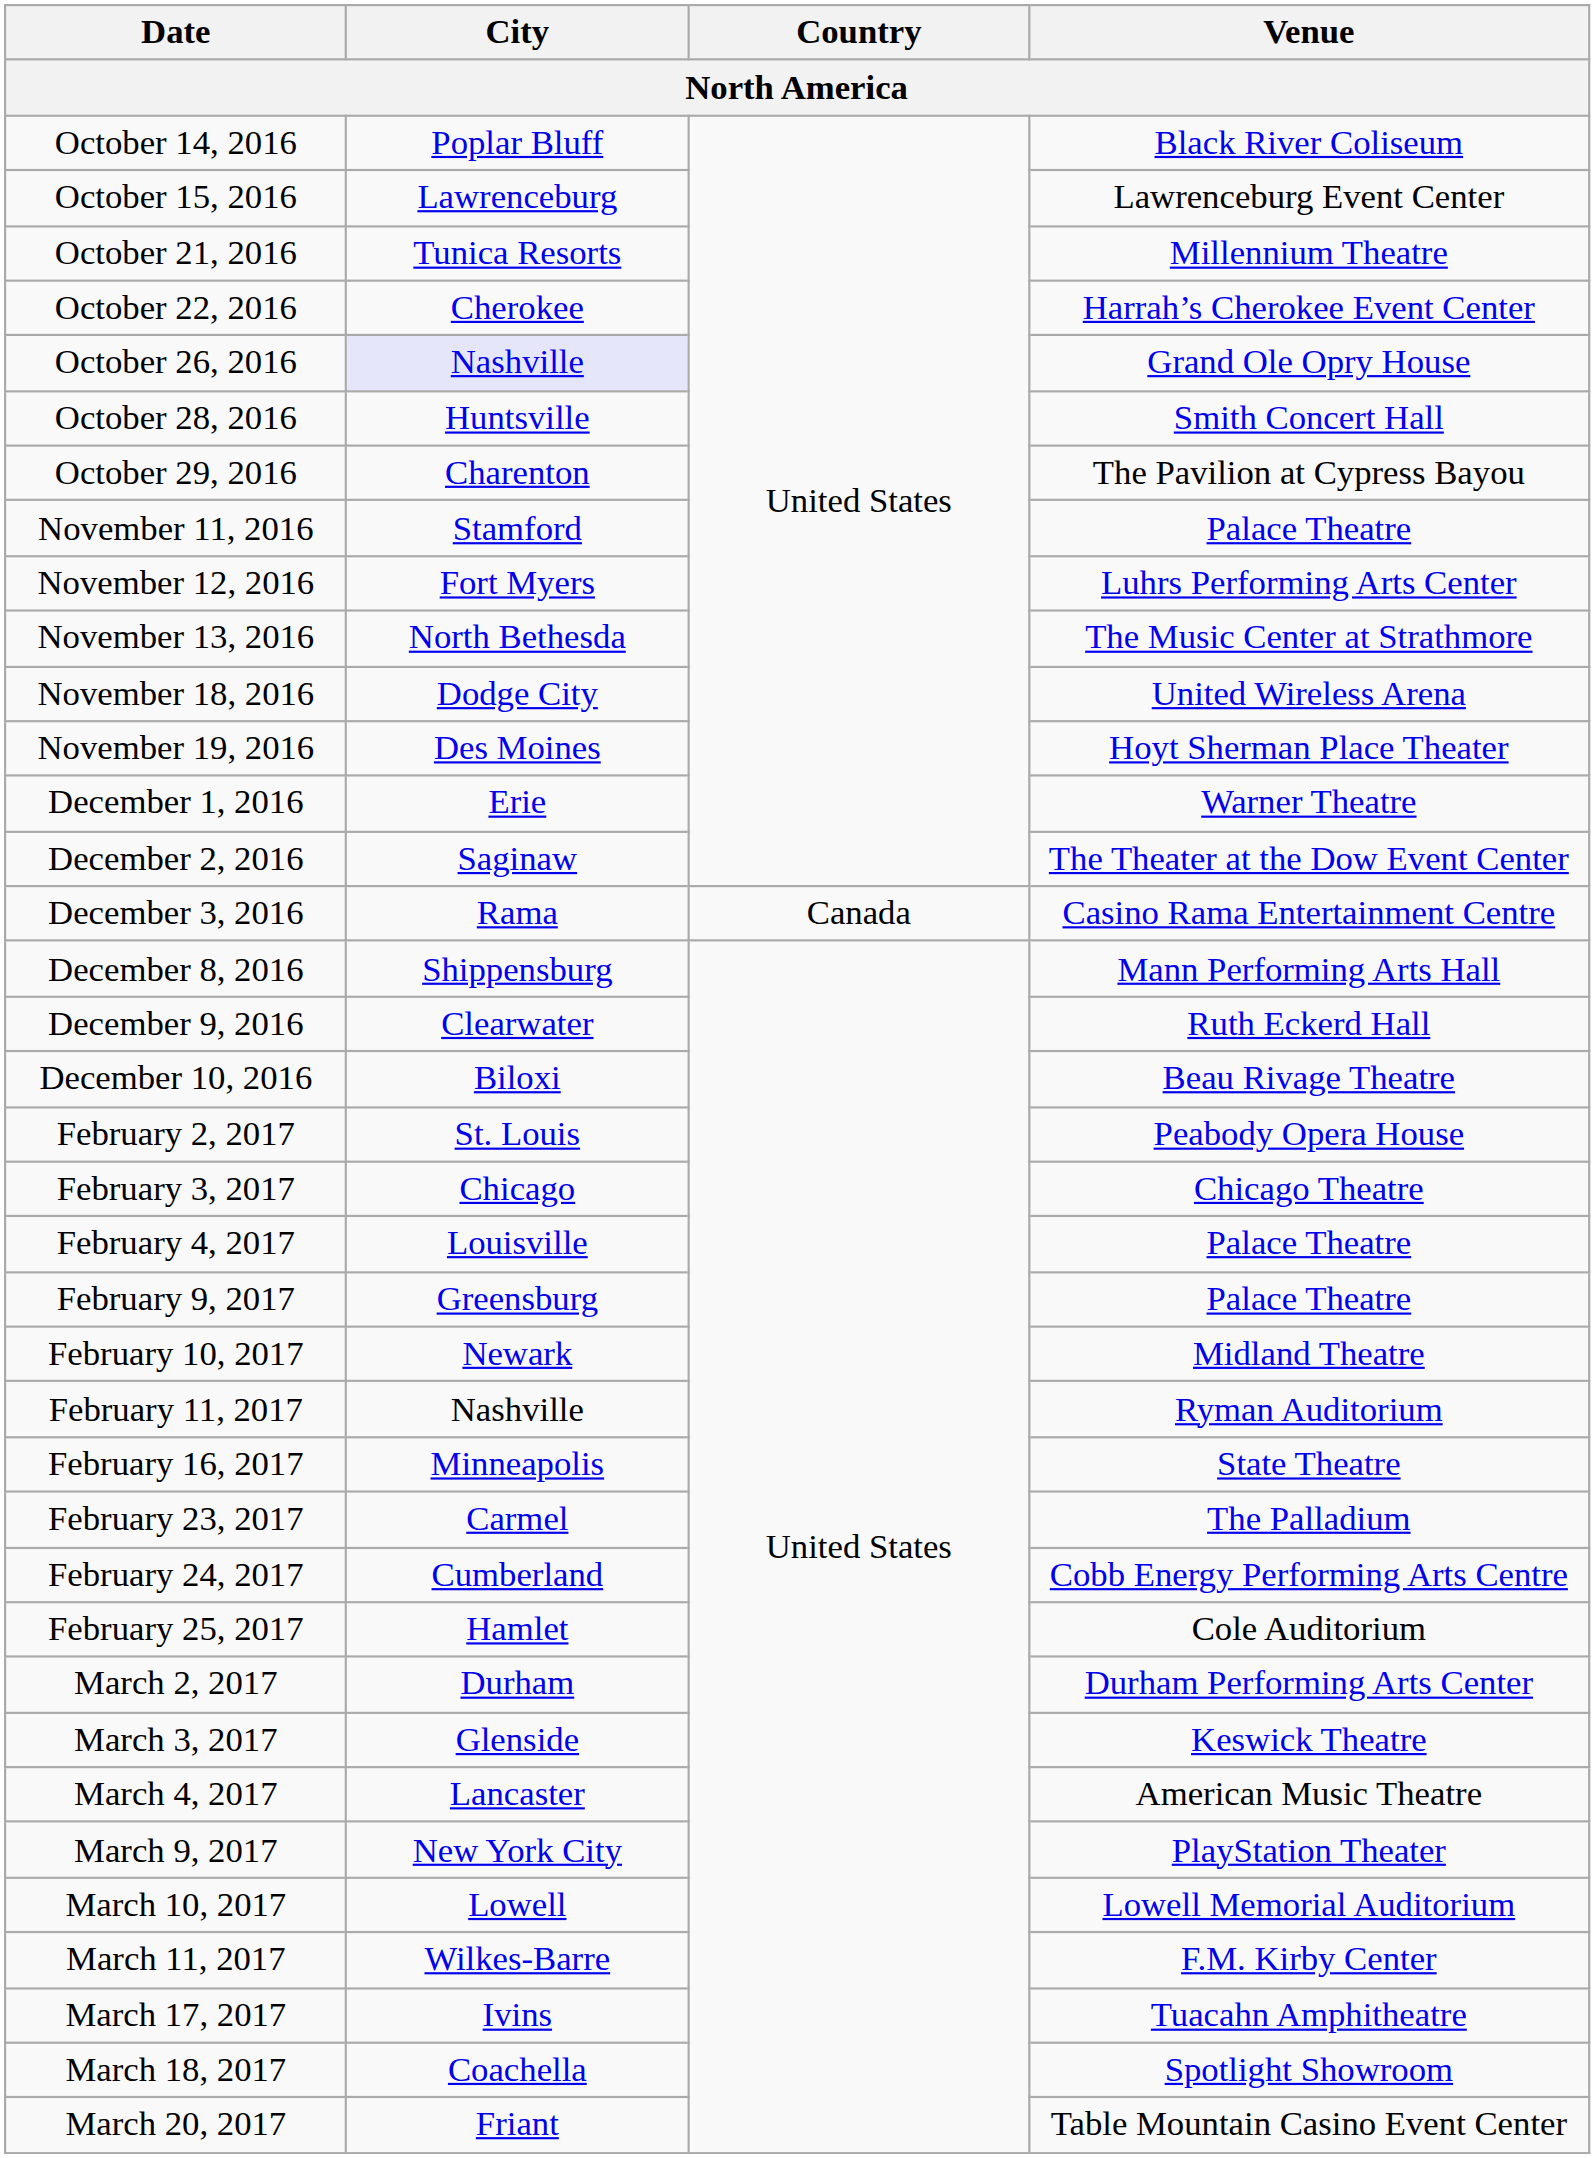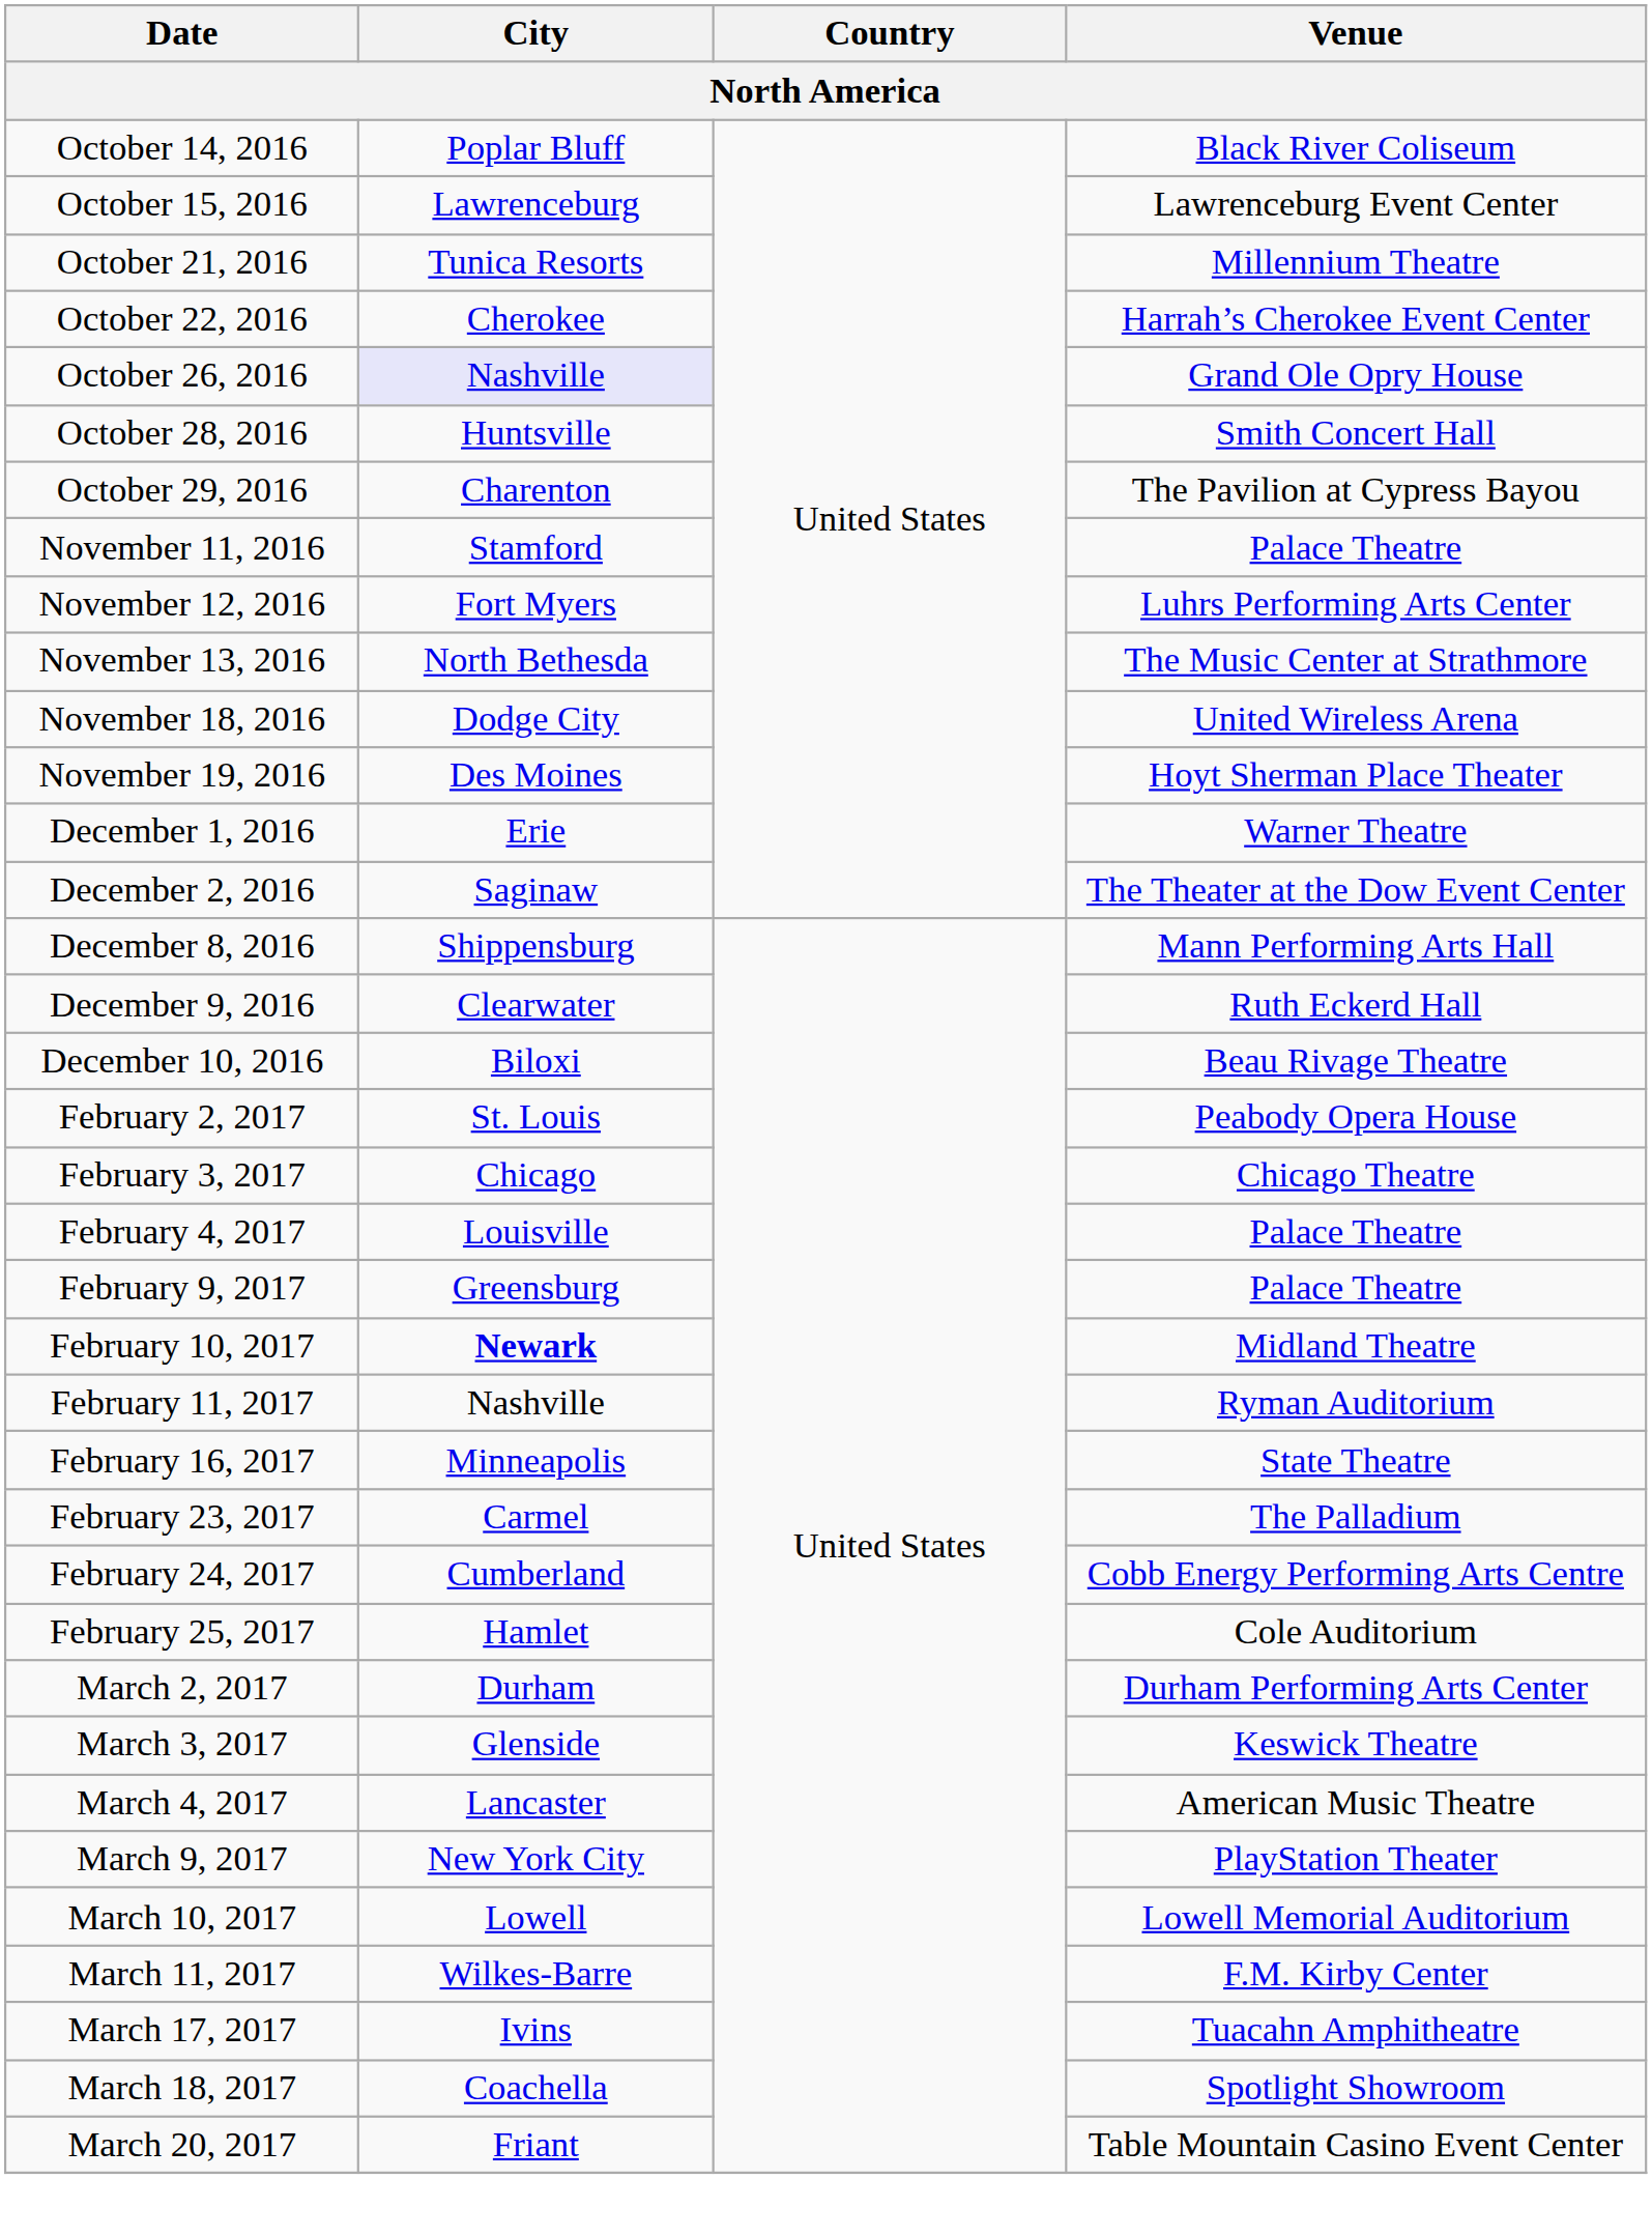 <table class="wikitable" style="text-align:center;">
 <tr>
 <th style="width:150px;">Date</th>
 <th style="width:150px;">City</th>
 <th style="width:150px;">Country</th>
 <th style="width:250px;">Venue</th>
 </tr>
 <tr>
 <th colspan="4">North America</th>
 </tr>
 <tr>
 <td>October 14, 2016</td>
 <td><a href='#'>Poplar Bluff</a></td>
 <td rowspan="14">United States</td>
 <td><a href='#'>Black River Coliseum</a></td>
 </tr>
 <tr>
 <td>October 15, 2016</td>
 <td><a href='#'>Lawrenceburg</a></td>
 <td>Lawrenceburg Event Center</td>
 </tr>
 <tr>
 <td>October 21, 2016</td>
 <td><a href='#'>Tunica Resorts</a></td>
 <td><a href='#'>Millennium Theatre</a></td>
 </tr>
 <tr>
 <td>October 22, 2016</td>
 <td><a href='#'>Cherokee</a></td>
 <td><a href='#'>Harrah’s Cherokee Event Center</a></td>
 </tr>
 <tr>
 <td>October 26, 2016</td>
 <td style="background: lavender;"><a href='#'>Nashville</a></td>
 <td><a href='#'>Grand Ole Opry House</a></td>
 </tr>
 <tr>
 <td>October 28, 2016</td>
 <td><a href='#'>Huntsville</a></td>
 <td><a href='#'>Smith Concert Hall</a></td>
 </tr>
 <tr>
 <td>October 29, 2016</td>
 <td><a href='#'>Charenton</a></td>
 <td>The Pavilion at Cypress Bayou</td>
 </tr>
 <tr>
 <td>November 11, 2016</td>
 <td><a href='#'>Stamford</a></td>
 <td><a href='#'>Palace Theatre</a></td>
 </tr>
 <tr>
 <td>November 12, 2016</td>
 <td><a href='#'>Fort Myers</a></td>
 <td><a href='#'>Luhrs Performing Arts Center</a></td>
 </tr>
 <tr>
 <td>November 13, 2016</td>
 <td><a href='#'>North Bethesda</a></td>
 <td><a href='#'>The Music Center at Strathmore</a></td>
 </tr>
 <tr>
 <td>November 18, 2016</td>
 <td><a href='#'>Dodge City</a></td>
 <td><a href='#'>United Wireless Arena</a></td>
 </tr>
 <tr>
 <td>November 19, 2016</td>
 <td><a href='#'>Des Moines</a></td>
 <td><a href='#'>Hoyt Sherman Place Theater</a></td>
 </tr>
 <tr>
 <td>December 1, 2016</td>
 <td><a href='#'>Erie</a></td>
 <td><a href='#'>Warner Theatre</a></td>
 </tr>
 <tr>
 <td>December 2, 2016</td>
 <td><a href='#'>Saginaw</a></td>
 <td><a href='#'>The Theater at the Dow Event Center</a></td>
 </tr>
 <tr>
-<td>December 3, 2016</td>
-<td><a href='#'>Rama</a></td>
-<td>Canada</td>
-<td><a href='#'>Casino Rama Entertainment Centre</a></td>
-</tr>
-<tr>
 <td>December 8, 2016</td>
 <td><a href='#'>Shippensburg</a></td>
 <td rowspan="22">United States</td>
 <td><a href='#'>Mann Performing Arts Hall</a></td>
 </tr>
 <tr>
 <td>December 9, 2016</td>
 <td><a href='#'>Clearwater</a></td>
 <td><a href='#'>Ruth Eckerd Hall</a></td>
 </tr>
 <tr>
 <td>December 10, 2016</td>
 <td><a href='#'>Biloxi</a></td>
 <td><a href='#'>Beau Rivage Theatre</a></td>
 </tr>
 <tr>
 <td>February 2, 2017</td>
 <td><a href='#'>St. Louis</a></td>
 <td><a href='#'>Peabody Opera House</a></td>
 </tr>
 <tr>
 <td>February 3, 2017</td>
 <td><a href='#'>Chicago</a></td>
 <td><a href='#'>Chicago Theatre</a></td>
 </tr>
 <tr>
 <td>February 4, 2017</td>
 <td><a href='#'>Louisville</a></td>
 <td><a href='#'>Palace Theatre</a></td>
 </tr>
 <tr>
 <td>February 9, 2017</td>
 <td><a href='#'>Greensburg</a></td>
 <td><a href='#'>Palace Theatre</a></td>
 </tr>
 <tr>
 <td>February 10, 2017</td>
-<td><a href='#'>Newark</a></td>
+<td><strong><a href='#'>Newark</a></strong></td>
 <td><a href='#'>Midland Theatre</a></td>
 </tr>
 <tr>
 <td>February 11, 2017</td>
 <td>Nashville</td>
 <td><a href='#'>Ryman Auditorium</a></td>
 </tr>
 <tr>
 <td>February 16, 2017</td>
 <td><a href='#'>Minneapolis</a></td>
 <td><a href='#'>State Theatre</a></td>
 </tr>
 <tr>
 <td>February 23, 2017</td>
 <td><a href='#'>Carmel</a></td>
 <td><a href='#'>The Palladium</a></td>
 </tr>
 <tr>
 <td>February 24, 2017</td>
 <td><a href='#'>Cumberland</a></td>
 <td><a href='#'>Cobb Energy Performing Arts Centre</a></td>
 </tr>
 <tr>
 <td>February 25, 2017</td>
 <td><a href='#'>Hamlet</a></td>
 <td>Cole Auditorium</td>
 </tr>
 <tr>
 <td>March 2, 2017</td>
 <td><a href='#'>Durham</a></td>
 <td><a href='#'>Durham Performing Arts Center</a></td>
 </tr>
 <tr>
 <td>March 3, 2017</td>
 <td><a href='#'>Glenside</a></td>
 <td><a href='#'>Keswick Theatre</a></td>
 </tr>
 <tr>
 <td>March 4, 2017</td>
 <td><a href='#'>Lancaster</a></td>
 <td>American Music Theatre</td>
 </tr>
 <tr>
 <td>March 9, 2017</td>
 <td><a href='#'>New York City</a></td>
 <td><a href='#'>PlayStation Theater</a></td>
 </tr>
 <tr>
 <td>March 10, 2017</td>
 <td><a href='#'>Lowell</a></td>
 <td><a href='#'>Lowell Memorial Auditorium</a></td>
 </tr>
 <tr>
 <td>March 11, 2017</td>
 <td><a href='#'>Wilkes-Barre</a></td>
 <td><a href='#'>F.M. Kirby Center</a></td>
 </tr>
 <tr>
 <td>March 17, 2017</td>
 <td><a href='#'>Ivins</a></td>
 <td><a href='#'>Tuacahn Amphitheatre</a></td>
 </tr>
 <tr>
 <td>March 18, 2017</td>
 <td><a href='#'>Coachella</a></td>
 <td><a href='#'>Spotlight Showroom</a></td>
 </tr>
 <tr>
 <td>March 20, 2017</td>
 <td><a href='#'>Friant</a></td>
 <td>Table Mountain Casino Event Center</td>
 </tr>
 <tr>
 </tr>
 </table>
